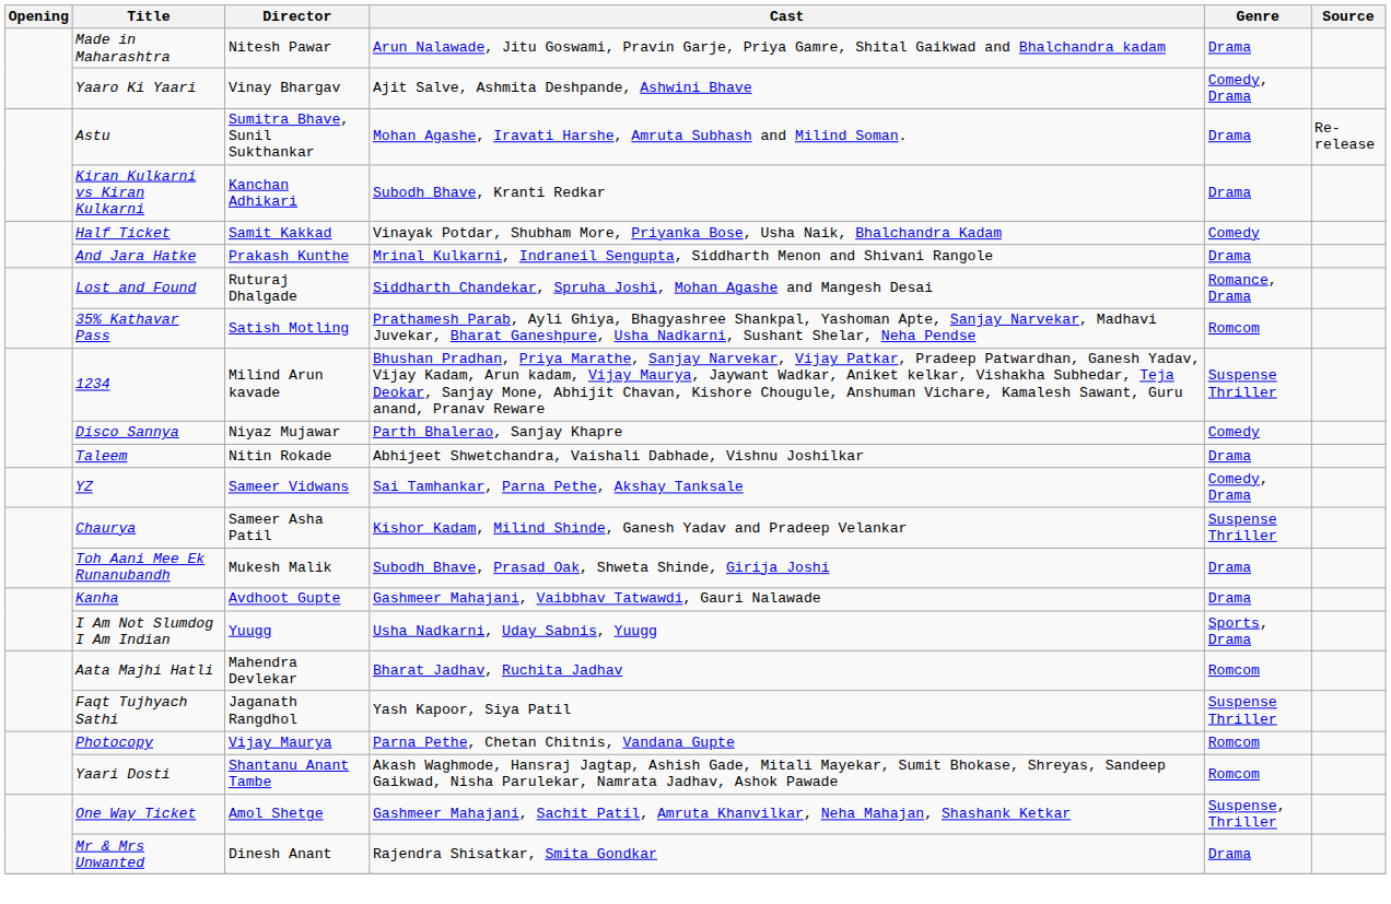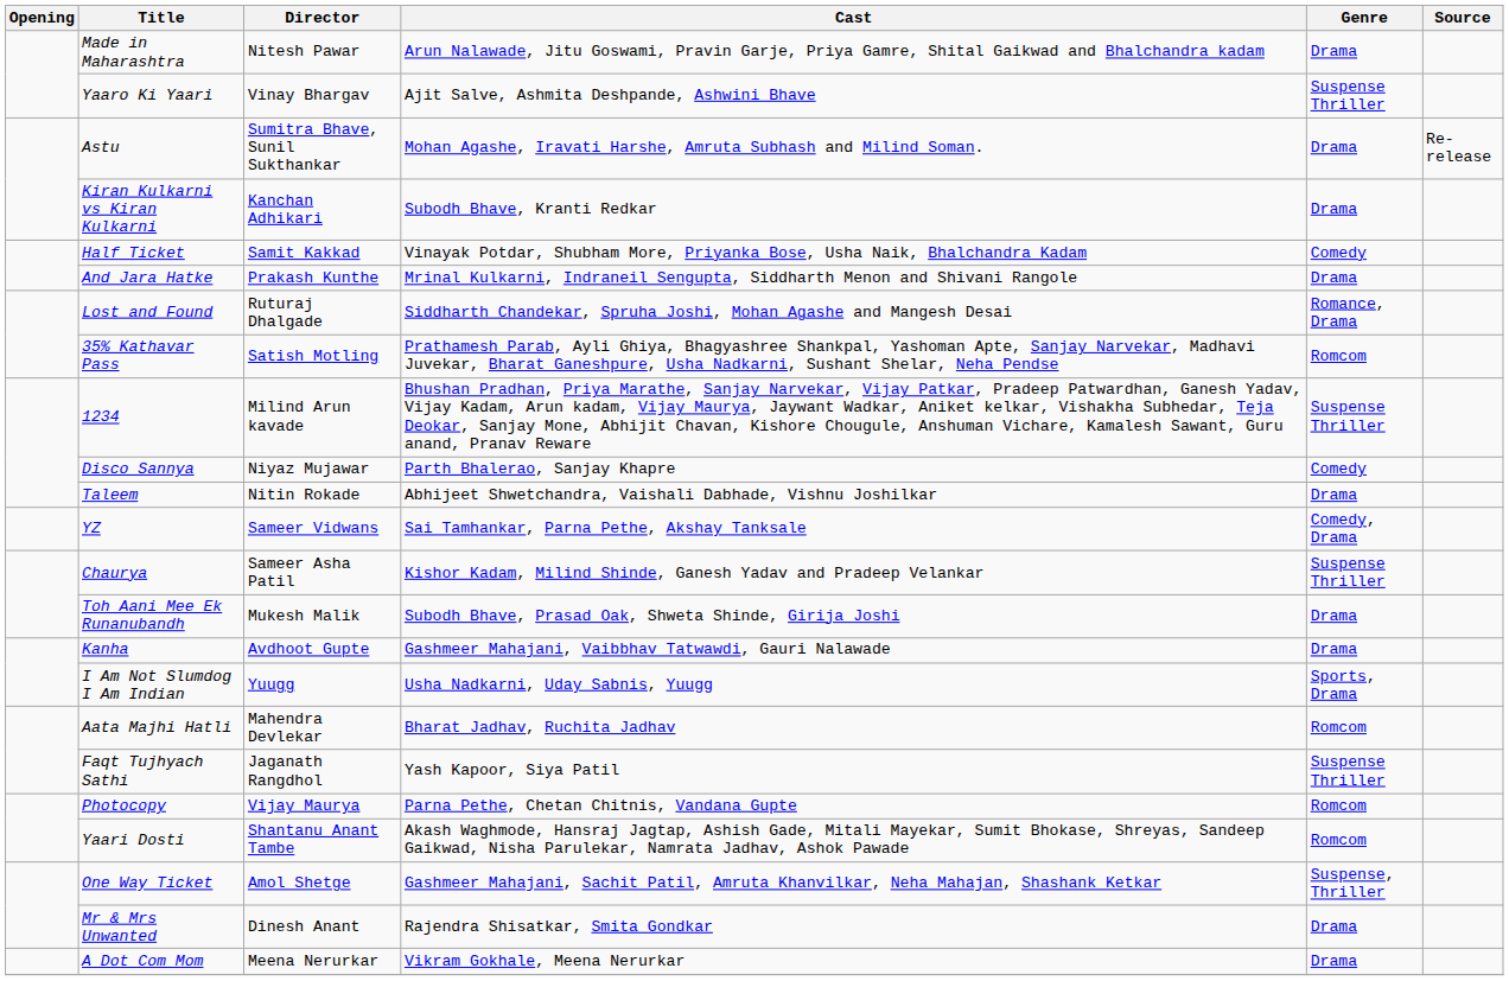 <table class="wikitable sortable">
 <tr>
 <th>Opening</th>
 <th>Title</th>
 <th>Director</th>
 <th>Cast</th>
 <th>Genre</th>
 <th>Source</th>
 </tr>
 <tr>
 <td rowspan=2></td>
 <td><em>Made in Maharashtra</em></td>
 <td>Nitesh Pawar</td>
 <td><a href='#'>Arun Nalawade</a>, Jitu Goswami, Pravin Garje, Priya Gamre, Shital Gaikwad and <a href='#'>Bhalchandra kadam</a></td>
 <td><a href='#'>Drama</a></td>
 <td></td>
 </tr>
 <tr>
 <td><em>Yaaro Ki Yaari</em></td>
 <td>Vinay Bhargav</td>
 <td>Ajit Salve, Ashmita Deshpande, <a href='#'>Ashwini Bhave</a></td>
-<td><a href='#'>Comedy</a>, <a href='#'>Drama</a></td>
+<td><a href='#'>Suspense Thriller</a></td>
 <td></td>
 </tr>
 <tr>
 <td rowspan=2></td>
 <td><em>Astu</em></td>
 <td><a href='#'>Sumitra Bhave</a>, Sunil Sukthankar</td>
 <td><a href='#'>Mohan Agashe</a>, <a href='#'>Iravati Harshe</a>, <a href='#'>Amruta Subhash</a> and <a href='#'>Milind Soman</a>.</td>
 <td><a href='#'>Drama</a></td>
 <td>Re-release</td>
 </tr>
 <tr>
 <td><em><a href='#'>Kiran Kulkarni vs Kiran Kulkarni</a></em></td>
 <td><a href='#'>Kanchan Adhikari</a></td>
 <td><a href='#'>Subodh Bhave</a>, Kranti Redkar</td>
 <td><a href='#'>Drama</a></td>
 <td></td>
 </tr>
 <tr>
 <td rowspan=2></td>
 <td><em><a href='#'>Half Ticket</a></em></td>
 <td><a href='#'>Samit Kakkad</a></td>
 <td>Vinayak Potdar, Shubham More, <a href='#'>Priyanka Bose</a>, Usha Naik, <a href='#'>Bhalchandra Kadam</a></td>
 <td><a href='#'>Comedy</a></td>
 <td></td>
 </tr>
 <tr>
 <td><em><a href='#'>And Jara Hatke</a></em></td>
 <td><a href='#'>Prakash Kunthe</a></td>
 <td><a href='#'>Mrinal Kulkarni</a>, <a href='#'>Indraneil Sengupta</a>, Siddharth Menon and Shivani Rangole</td>
 <td><a href='#'>Drama</a></td>
 <td></td>
 </tr>
 <tr>
 <td rowspan=2></td>
 <td><em><a href='#'>Lost and Found</a></em></td>
 <td>Ruturaj Dhalgade</td>
 <td><a href='#'>Siddharth Chandekar</a>, <a href='#'>Spruha Joshi</a>, <a href='#'>Mohan Agashe</a> and Mangesh Desai</td>
 <td><a href='#'>Romance</a>, <a href='#'>Drama</a></td>
 <td></td>
 </tr>
 <tr>
 <td><em><a href='#'>35% Kathavar Pass</a></em></td>
 <td><a href='#'>Satish Motling</a></td>
 <td><a href='#'>Prathamesh Parab</a>, Ayli Ghiya, Bhagyashree Shankpal, Yashoman Apte, <a href='#'>Sanjay Narvekar</a>, Madhavi Juvekar, <a href='#'>Bharat Ganeshpure</a>, <a href='#'>Usha Nadkarni</a>, Sushant Shelar, <a href='#'>Neha Pendse</a></td>
 <td><a href='#'>Romcom</a></td>
 <td></td>
 </tr>
 <tr>
 <td rowspan=3></td>
 <td><em><a href='#'>1234</a></em></td>
 <td>Milind Arun kavade</td>
 <td><a href='#'>Bhushan Pradhan</a>, <a href='#'>Priya Marathe</a>, <a href='#'>Sanjay Narvekar</a>, <a href='#'>Vijay Patkar</a>, Pradeep Patwardhan, Ganesh Yadav, Vijay Kadam, Arun kadam, <a href='#'>Vijay Maurya</a>, Jaywant Wadkar, Aniket kelkar, Vishakha Subhedar, <a href='#'>Teja Deokar</a>, Sanjay Mone, Abhijit Chavan, Kishore Chougule, Anshuman Vichare, Kamalesh Sawant, Guru anand, Pranav Reware</td>
 <td><a href='#'>Suspense Thriller</a></td>
 <td></td>
 </tr>
 <tr>
 <td><em><a href='#'>Disco Sannya</a></em></td>
 <td>Niyaz Mujawar</td>
 <td><a href='#'>Parth Bhalerao</a>, Sanjay Khapre</td>
 <td><a href='#'>Comedy</a></td>
 </tr>
 <tr>
 <td><em><a href='#'>Taleem</a></em></td>
 <td>Nitin Rokade</td>
 <td>Abhijeet Shwetchandra, Vaishali Dabhade, Vishnu Joshilkar</td>
 <td><a href='#'>Drama</a></td>
 <td></td>
 </tr>
 <tr>
 <td></td>
 <td><em><a href='#'>YZ</a></em></td>
 <td><a href='#'>Sameer Vidwans</a></td>
 <td><a href='#'>Sai Tamhankar</a>, <a href='#'>Parna Pethe</a>, <a href='#'>Akshay Tanksale</a></td>
 <td><a href='#'>Comedy</a>, <a href='#'>Drama</a></td>
 <td></td>
 </tr>
 <tr>
 <td rowspan="2"></td>
 <td><em><a href='#'>Chaurya</a></em></td>
 <td>Sameer Asha Patil</td>
 <td><a href='#'>Kishor Kadam</a>, <a href='#'>Milind Shinde</a>, Ganesh Yadav and Pradeep Velankar</td>
 <td><a href='#'>Suspense Thriller</a></td>
 <td></td>
 </tr>
 <tr>
 <td><em><a href='#'>Toh Aani Mee Ek Runanubandh</a></em></td>
 <td>Mukesh Malik</td>
 <td><a href='#'>Subodh Bhave</a>, <a href='#'>Prasad Oak</a>, Shweta Shinde, <a href='#'>Girija Joshi</a></td>
 <td><a href='#'>Drama</a></td>
 <td></td>
 </tr>
 <tr>
 <td rowspan=2></td>
 <td><em><a href='#'>Kanha</a></em></td>
 <td><a href='#'>Avdhoot Gupte</a></td>
 <td><a href='#'>Gashmeer Mahajani</a>, <a href='#'>Vaibbhav Tatwawdi</a>, Gauri Nalawade</td>
 <td><a href='#'>Drama</a></td>
 <td></td>
 </tr>
 <tr>
 <td><em>I Am Not Slumdog I Am Indian</em></td>
 <td><a href='#'>Yuugg</a></td>
 <td><a href='#'>Usha Nadkarni</a>, <a href='#'>Uday Sabnis</a>, <a href='#'>Yuugg</a></td>
 <td><a href='#'>Sports</a>, <a href='#'>Drama</a></td>
 <td></td>
 </tr>
 <tr>
 <td rowspan=2></td>
 <td><em>Aata Majhi Hatli</em></td>
 <td>Mahendra Devlekar</td>
 <td><a href='#'>Bharat Jadhav</a>, <a href='#'>Ruchita Jadhav</a></td>
 <td><a href='#'>Romcom</a></td>
 <td></td>
 </tr>
 <tr>
 <td><em>Faqt Tujhyach Sathi </em></td>
 <td>Jaganath Rangdhol</td>
 <td>Yash Kapoor, Siya Patil</td>
 <td><a href='#'>Suspense Thriller</a></td>
 <td></td>
 </tr>
 <tr>
 <td rowspan=2></td>
 <td><em><a href='#'>Photocopy</a></em></td>
 <td><a href='#'>Vijay Maurya</a></td>
 <td><a href='#'>Parna Pethe</a>, Chetan Chitnis, <a href='#'>Vandana Gupte</a></td>
 <td><a href='#'>Romcom</a></td>
 <td></td>
 </tr>
 <tr>
 <td><em>Yaari Dosti</em></td>
 <td><a href='#'>Shantanu Anant Tambe</a></td>
 <td>Akash Waghmode, Hansraj Jagtap, Ashish Gade, Mitali Mayekar, Sumit Bhokase, Shreyas, Sandeep Gaikwad, Nisha Parulekar, Namrata Jadhav, Ashok Pawade</td>
 <td><a href='#'>Romcom</a></td>
 <td></td>
 </tr>
 <tr>
 <td rowspan=2></td>
 <td><em><a href='#'>One Way Ticket</a></em></td>
 <td><a href='#'>Amol Shetge</a></td>
 <td><a href='#'>Gashmeer Mahajani</a>, <a href='#'>Sachit Patil</a>, <a href='#'>Amruta Khanvilkar</a>, <a href='#'>Neha Mahajan</a>, <a href='#'>Shashank Ketkar</a></td>
 <td><a href='#'>Suspense</a>, <a href='#'>Thriller</a></td>
 <td></td>
 </tr>
 <tr>
 <td><em><a href='#'>Mr & Mrs Unwanted</a> </em></td>
 <td>Dinesh Anant</td>
 <td>Rajendra Shisatkar, <a href='#'>Smita Gondkar</a></td>
 <td><a href='#'>Drama</a></td>
 <td></td>
 </tr>
 <tr>
+<td rowspan=1></td>
+<td><em><a href='#'>A Dot Com Mom</a> </em></td>
+<td>Meena Nerurkar</td>
+<td><a href='#'>Vikram Gokhale</a>, Meena Nerurkar</td>
+<td><a href='#'>Drama</a></td>
+<td></td>
+</tr>
+<tr>
 </tr>
 </table>
